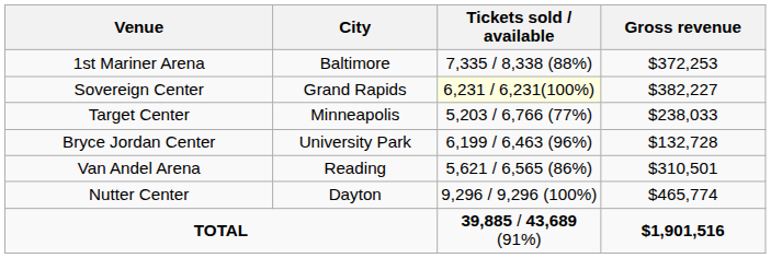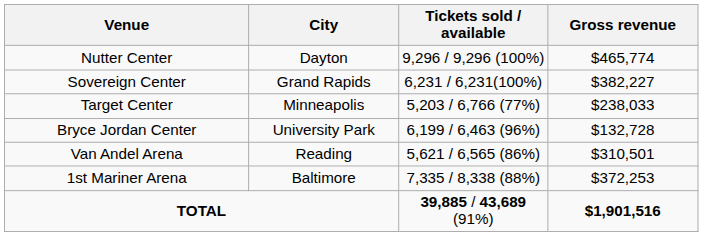 <table class="wikitable" style="text-align:center">
 <tr>
 <th style="width:250px;">Venue</th>
 <th style="width:150px;">City</th>
 <th style="width:150px;">Tickets sold / available</th>
 <th style="width:150px;">Gross revenue</th>
 </tr>
 <tr>
-<td>1st Mariner Arena</td>
-<td>Baltimore</td>
-<td>7,335 / 8,338 (88%)</td>
-<td>$372,253</td>
+<td>Nutter Center</td>
+<td>Dayton</td>
+<td>9,296 / 9,296 (100%)</td>
+<td>$465,774</td>
 </tr>
 <tr>
 <td>Sovereign Center</td>
 <td>Grand Rapids</td>
-<td style="background: lightyellow;">6,231 / 6,231(100%)</td>
+<td>6,231 / 6,231(100%)</td>
 <td>$382,227</td>
 </tr>
 <tr>
 <td>Target Center</td>
 <td>Minneapolis</td>
 <td>5,203 / 6,766 (77%)</td>
 <td>$238,033</td>
 </tr>
 <tr>
 <td>Bryce Jordan Center</td>
 <td>University Park</td>
 <td>6,199 / 6,463 (96%)</td>
 <td>$132,728</td>
 </tr>
 <tr>
 <td>Van Andel Arena</td>
 <td>Reading</td>
 <td>5,621 / 6,565 (86%)</td>
 <td>$310,501</td>
 </tr>
 <tr>
-<td>Nutter Center</td>
-<td>Dayton</td>
-<td>9,296 / 9,296 (100%)</td>
-<td>$465,774</td>
+<td>1st Mariner Arena</td>
+<td>Baltimore</td>
+<td>7,335 / 8,338 (88%)</td>
+<td>$372,253</td>
 </tr>
 <tr>
 <td colspan="2"><strong>TOTAL</strong></td>
 <td><strong>39,885</strong> / <strong>43,689</strong> (91%)</td>
 <td><strong>$1,901,516</strong></td>
 </tr>
 </table>
